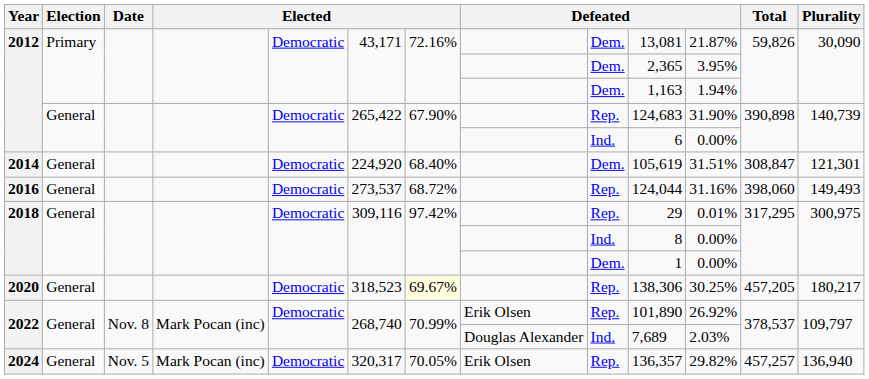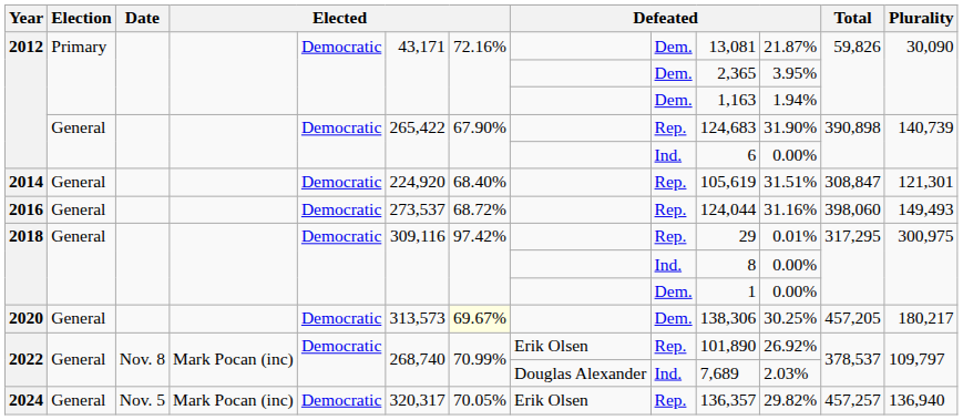 <table class=wikitable>
 <tr>
 <th>Year</th>
 <th>Election</th>
 <th>Date</th>
 <th ! colspan="4">Elected</th>
 <th ! colspan="4">Defeated</th>
 <th>Total</th>
 <th>Plurality</th>
 </tr>
 <tr>
 <th rowspan="5" valign="top">2012</th>
 <td rowspan="3" valign="top">Primary</td>
 <td rowspan="3" valign="top"></td>
 <td rowspan="3" valign="top"></td>
 <td rowspan="3" valign="top" ><a href='#'>Democratic</a></td>
 <td rowspan="3" valign="top" align="right">43,171</td>
 <td rowspan="3" valign="top" align="right">72.16%</td>
 <td valign="top"></td>
 <td valign="top" ><a href='#'>Dem.</a></td>
 <td valign="top" align="right">13,081</td>
 <td valign="top" align="right">21.87%</td>
 <td rowspan="3" valign="top" align="right">59,826</td>
 <td rowspan="3" valign="top" align="right">30,090</td>
 </tr>
 <tr>
 <td valign="top"></td>
 <td valign="top" ><a href='#'>Dem.</a></td>
 <td valign="top" align="right">2,365</td>
 <td valign="top" align="right">3.95%</td>
 </tr>
 <tr>
 <td valign="top"></td>
 <td valign="top" ><a href='#'>Dem.</a></td>
 <td valign="top" align="right">1,163</td>
 <td valign="top" align="right">1.94%</td>
 </tr>
 <tr>
 <td rowspan="2" valign="top">General</td>
 <td rowspan="2" valign="top"></td>
 <td rowspan="2" valign="top"></td>
 <td rowspan="2" valign="top" ><a href='#'>Democratic</a></td>
 <td rowspan="2" valign="top" align="right">265,422</td>
 <td rowspan="2" valign="top" align="right">67.90%</td>
 <td valign="top"></td>
 <td valign="top" ><a href='#'>Rep.</a></td>
 <td valign="top" align="right">124,683</td>
 <td valign="top" align="right">31.90%</td>
 <td rowspan="2" valign="top" align="right">390,898</td>
 <td rowspan="2" valign="top" align="right">140,739</td>
 </tr>
 <tr>
 <td valign="top"></td>
 <td valign="top" ><a href='#'>Ind.</a></td>
 <td valign="top" align="right">6</td>
 <td valign="top" align="right">0.00%</td>
 </tr>
 <tr>
 <th valign="top">2014</th>
 <td valign="top">General</td>
 <td valign="top"></td>
 <td valign="top"></td>
 <td valign="top" ><a href='#'>Democratic</a></td>
 <td valign="top" align="right">224,920</td>
 <td valign="top" align="right">68.40%</td>
 <td valign="top"></td>
-<td valign="top" ><a href='#'>Dem.</a></td>
+<td valign="top" ><a href='#'>Rep.</a></td>
 <td valign="top" align="right">105,619</td>
 <td valign="top" align="right">31.51%</td>
 <td valign="top" align="right">308,847</td>
 <td valign="top" align="right">121,301</td>
 </tr>
 <tr>
 <th valign="top">2016</th>
 <td valign="top">General</td>
 <td valign="top"></td>
 <td valign="top"></td>
 <td valign="top" ><a href='#'>Democratic</a></td>
 <td valign="top" align="right">273,537</td>
 <td valign="top" align="right">68.72%</td>
 <td valign="top"></td>
 <td valign="top" ><a href='#'>Rep.</a></td>
 <td valign="top" align="right">124,044</td>
 <td valign="top" align="right">31.16%</td>
 <td valign="top" align="right">398,060</td>
 <td valign="top" align="right">149,493</td>
 </tr>
 <tr>
 <th rowspan="3" valign="top">2018</th>
 <td rowspan="3" valign="top">General</td>
 <td rowspan="3" valign="top"></td>
 <td rowspan="3" valign="top"></td>
 <td rowspan="3" valign="top" ><a href='#'>Democratic</a></td>
 <td rowspan="3" valign="top" align="right">309,116</td>
 <td rowspan="3" valign="top" align="right">97.42%</td>
 <td valign="top"></td>
 <td valign="top" ><a href='#'>Rep.</a></td>
 <td valign="top" align="right">29</td>
 <td valign="top" align="right">0.01%</td>
 <td rowspan="3" valign="top" align="right">317,295</td>
 <td rowspan="3" valign="top" align="right">300,975</td>
 </tr>
 <tr>
 <td valign="top"></td>
 <td valign="top" ><a href='#'>Ind.</a></td>
 <td valign="top" align="right">8</td>
 <td valign="top" align="right">0.00%</td>
 </tr>
 <tr>
 <td valign="top"></td>
 <td valign="top" ><a href='#'>Dem.</a></td>
 <td valign="top" align="right">1</td>
 <td valign="top" align="right">0.00%</td>
 </tr>
 <tr>
 <th valign="top">2020</th>
 <td valign="top">General</td>
 <td valign="top"></td>
 <td valign="top"></td>
 <td valign="top" ><a href='#'>Democratic</a></td>
-<td valign="top" align="right">318,523</td>
+<td valign="top" align="right">313,573</td>
 <td valign="top" align="right" style="background: lightyellow;">69.67%</td>
 <td valign="top"></td>
-<td valign="top" ><a href='#'>Rep.</a></td>
+<td valign="top" ><a href='#'>Dem.</a></td>
 <td valign="top" align="right">138,306</td>
 <td valign="top" align="right">30.25%</td>
 <td valign="top" align="right">457,205</td>
 <td valign="top" align="right">180,217</td>
 </tr>
 <tr>
 <th rowspan="2">2022</th>
 <td rowspan="2">General</td>
 <td rowspan="2">Nov. 8</td>
 <td rowspan="2">Mark Pocan (inc)</td>
 <td rowspan="2"  valign="top" ><a href='#'>Democratic</a></td>
 <td rowspan="2">268,740</td>
 <td rowspan="2">70.99%</td>
 <td>Erik Olsen</td>
 <td valign="top" ><a href='#'>Rep.</a></td>
 <td>101,890</td>
 <td>26.92%</td>
 <td rowspan="2">378,537</td>
 <td rowspan="2">109,797</td>
 </tr>
 <tr>
 <td>Douglas Alexander</td>
 <td valign="top" ><a href='#'>Ind.</a></td>
 <td>7,689</td>
 <td>2.03%</td>
 </tr>
 <tr>
 <th>2024</th>
 <td>General</td>
 <td>Nov. 5</td>
 <td>Mark Pocan (inc)</td>
 <td valign="top" ><a href='#'>Democratic</a></td>
 <td>320,317</td>
 <td>70.05%</td>
 <td>Erik Olsen</td>
 <td valign="top" ><a href='#'>Rep.</a></td>
 <td>136,357</td>
 <td>29.82%</td>
 <td>457,257</td>
 <td>136,940</td>
 </tr>
 </table>
